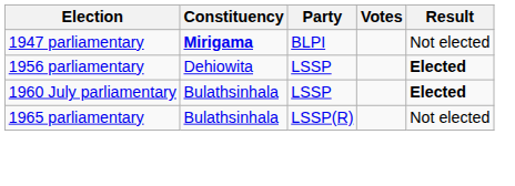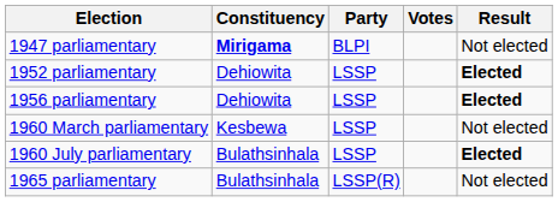 <table class="wikitable" style="text-align:left;">
 <tr>
 <th scope=col>Election</th>
 <th scope=col>Constituency</th>
 <th scope=col>Party</th>
 <th scope=col>Votes</th>
 <th scope=col>Result</th>
 </tr>
 <tr>
 <td><a href='#'>1947 parliamentary</a></td>
 <td><strong><a href='#'>Mirigama</a></strong></td>
 <td><a href='#'>BLPI</a></td>
 <td align=right></td>
 <td>Not elected</td>
 </tr>
 <tr>
+<td><a href='#'>1952 parliamentary</a></td>
+<td><a href='#'>Dehiowita</a></td>
+<td><a href='#'>LSSP</a></td>
+<td align=right></td>
+<td><strong>Elected</strong></td>
+</tr>
+<tr>
 <td><a href='#'>1956 parliamentary</a></td>
 <td><a href='#'>Dehiowita</a></td>
 <td><a href='#'>LSSP</a></td>
 <td align=right></td>
 <td><strong>Elected</strong></td>
+</tr>
+<tr>
+<td><a href='#'>1960 March parliamentary</a></td>
+<td><a href='#'>Kesbewa</a></td>
+<td><a href='#'>LSSP</a></td>
+<td align=right></td>
+<td>Not elected</td>
 </tr>
 <tr>
 <td><a href='#'>1960 July parliamentary</a></td>
 <td><a href='#'>Bulathsinhala</a></td>
 <td><a href='#'>LSSP</a></td>
 <td align=right></td>
 <td><strong>Elected</strong></td>
 </tr>
 <tr>
 <td><a href='#'>1965 parliamentary</a></td>
 <td><a href='#'>Bulathsinhala</a></td>
 <td><a href='#'>LSSP(R)</a></td>
 <td align=right></td>
 <td>Not elected</td>
 </tr>
 </table>
